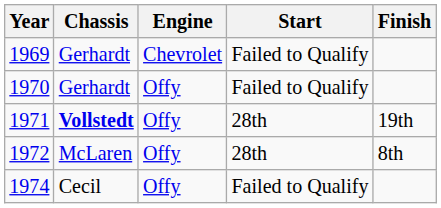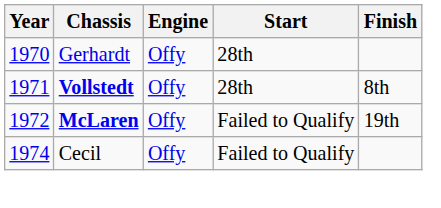 <table class="wikitable" style="font-size: 95%;">
 <tr>
 <th>Year</th>
 <th>Chassis</th>
 <th>Engine</th>
 <th>Start</th>
 <th>Finish</th>
 </tr>
 <tr>
-<td><a href='#'>1969</a></td>
-<td><a href='#'>Gerhardt</a></td>
-<td><a href='#'>Chevrolet</a></td>
-<td>Failed to Qualify</td>
-<td></td>
-</tr>
-<tr>
 <td><a href='#'>1970</a></td>
 <td><a href='#'>Gerhardt</a></td>
 <td><a href='#'>Offy</a></td>
-<td>Failed to Qualify</td>
+<td>28th</td>
 <td></td>
 </tr>
 <tr>
 <td><a href='#'>1971</a></td>
 <td><strong><a href='#'>Vollstedt</a></strong></td>
 <td><a href='#'>Offy</a></td>
 <td>28th</td>
-<td>19th</td>
+<td>8th</td>
 </tr>
 <tr>
 <td><a href='#'>1972</a></td>
-<td><a href='#'>McLaren</a></td>
+<td><strong><a href='#'>McLaren</a></strong></td>
 <td><a href='#'>Offy</a></td>
-<td>28th</td>
-<td>8th</td>
+<td>Failed to Qualify</td>
+<td>19th</td>
 </tr>
 <tr>
 <td><a href='#'>1974</a></td>
 <td>Cecil</td>
 <td><a href='#'>Offy</a></td>
 <td>Failed to Qualify</td>
 <td></td>
 </tr>
 </table>
